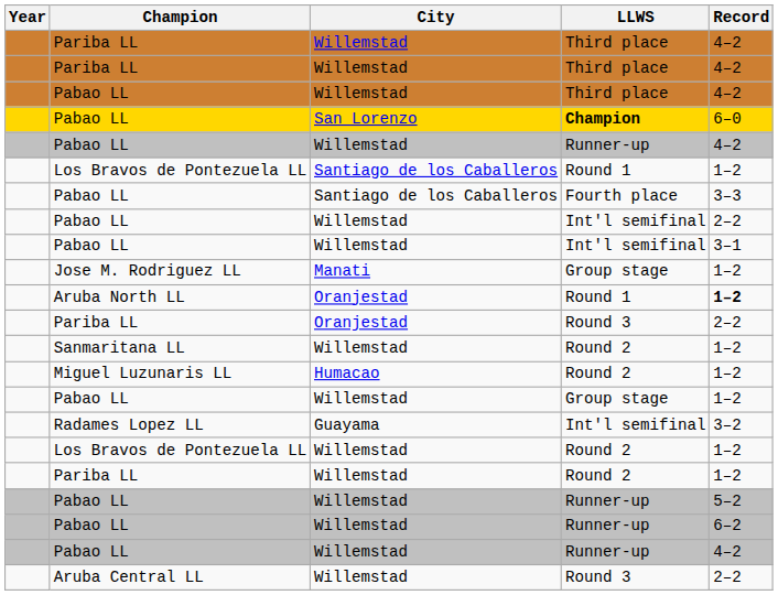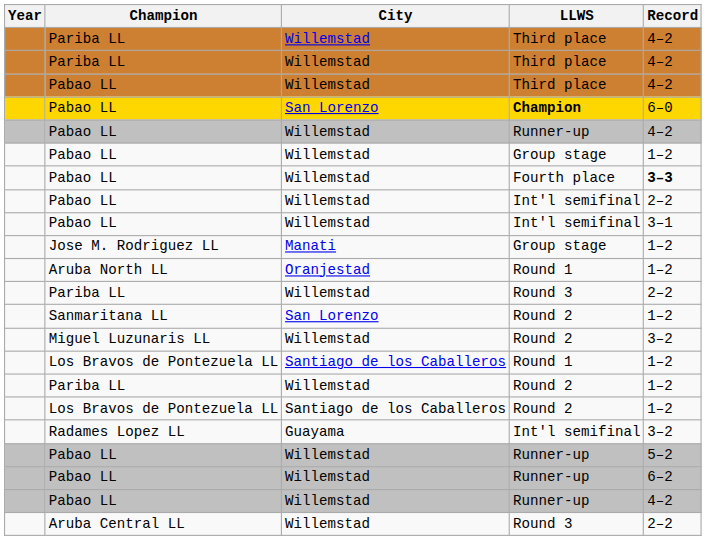 <table class="wikitable">
 <tr>
 <th>Year</th>
 <th>Champion</th>
 <th>City</th>
 <th>LLWS</th>
 <th>Record</th>
 </tr>
 <tr bgcolor=CD7F32>
 <td></td>
 <td>Pariba LL</td>
 <td> <a href='#'>Willemstad</a></td>
 <td>Third place</td>
 <td>4–2</td>
 </tr>
 <tr bgcolor=CD7F32>
 <td></td>
 <td>Pariba LL</td>
 <td> Willemstad</td>
 <td>Third place</td>
 <td>4–2</td>
 </tr>
 <tr bgcolor=CD7F32>
 <td></td>
 <td>Pabao LL</td>
 <td> Willemstad</td>
 <td>Third place</td>
 <td>4–2</td>
 </tr>
 <tr bgcolor=gold>
 <td></td>
 <td>Pabao LL</td>
 <td> <a href='#'>San Lorenzo</a></td>
 <td><strong>Champion</strong></td>
 <td>6–0</td>
 </tr>
 <tr bgcolor=silver>
 <td></td>
 <td>Pabao LL</td>
 <td> Willemstad</td>
 <td>Runner-up</td>
 <td>4–2</td>
 </tr>
 <tr>
 <td></td>
-<td>Los Bravos de Pontezuela LL</td>
-<td> <a href='#'>Santiago de los Caballeros</a></td>
-<td>Round 1</td>
+<td>Pabao LL</td>
+<td> Willemstad</td>
+<td>Group stage</td>
 <td>1–2</td>
 </tr>
 <tr>
 <td></td>
 <td>Pabao LL</td>
-<td> Santiago de los Caballeros</td>
+<td> Willemstad</td>
 <td>Fourth place</td>
-<td>3–3</td>
+<td><strong>3–3</strong></td>
 </tr>
 <tr>
 <td></td>
 <td>Pabao LL</td>
 <td> Willemstad</td>
 <td>Int'l semifinal</td>
 <td>2–2</td>
 </tr>
 <tr>
 <td></td>
 <td>Pabao LL</td>
 <td> Willemstad</td>
 <td>Int'l semifinal</td>
 <td>3–1</td>
 </tr>
 <tr>
 <td></td>
 <td>Jose M. Rodriguez LL</td>
 <td> <a href='#'>Manati</a></td>
 <td>Group stage</td>
 <td>1–2</td>
 </tr>
 <tr>
 <td></td>
 <td>Aruba North LL</td>
 <td> <a href='#'>Oranjestad</a></td>
 <td>Round 1</td>
-<td><strong>1–2</strong></td>
+<td>1–2</td>
 </tr>
 <tr>
 <td></td>
 <td>Pariba LL</td>
-<td> <a href='#'>Oranjestad</a></td>
+<td> Willemstad</td>
 <td>Round 3</td>
 <td>2–2</td>
 </tr>
 <tr>
 <td></td>
 <td>Sanmaritana LL</td>
+<td> <a href='#'>San Lorenzo</a></td>
+<td>Round 2</td>
+<td>1–2</td>
+</tr>
+<tr>
+<td></td>
+<td>Miguel Luzunaris LL</td>
+<td> Willemstad</td>
+<td>Round 2</td>
+<td>3–2</td>
+</tr>
+<tr>
+<td></td>
+<td>Los Bravos de Pontezuela LL</td>
+<td> <a href='#'>Santiago de los Caballeros</a></td>
+<td>Round 1</td>
+<td>1–2</td>
+</tr>
+<tr>
+<td></td>
+<td>Pariba LL</td>
 <td> Willemstad</td>
 <td>Round 2</td>
 <td>1–2</td>
 </tr>
 <tr>
 <td></td>
-<td>Miguel Luzunaris LL</td>
-<td> <a href='#'>Humacao</a></td>
+<td>Los Bravos de Pontezuela LL</td>
+<td> Santiago de los Caballeros</td>
 <td>Round 2</td>
-<td>1–2</td>
-</tr>
-<tr>
-<td></td>
-<td>Pabao LL</td>
-<td> Willemstad</td>
-<td>Group stage</td>
 <td>1–2</td>
 </tr>
 <tr>
 <td></td>
 <td>Radames Lopez LL</td>
 <td> Guayama</td>
 <td>Int'l semifinal</td>
 <td>3–2</td>
-</tr>
-<tr>
-<td></td>
-<td>Los Bravos de Pontezuela LL</td>
-<td> Willemstad</td>
-<td>Round 2</td>
-<td>1–2</td>
-</tr>
-<tr>
-<td></td>
-<td>Pariba LL</td>
-<td> Willemstad</td>
-<td>Round 2</td>
-<td>1–2</td>
 </tr>
 <tr bgcolor=silver>
 <td></td>
 <td>Pabao LL</td>
 <td> Willemstad</td>
 <td>Runner-up</td>
 <td>5–2</td>
 </tr>
 <tr bgcolor=silver>
 <td></td>
 <td>Pabao LL</td>
 <td> Willemstad</td>
 <td>Runner-up</td>
 <td>6–2</td>
 </tr>
 <tr bgcolor=silver>
 <td></td>
 <td>Pabao LL</td>
 <td> Willemstad</td>
 <td>Runner-up</td>
 <td>4–2</td>
 </tr>
 <tr>
 <td></td>
 <td>Aruba Central LL</td>
 <td> Willemstad</td>
 <td>Round 3</td>
 <td>2–2</td>
 </tr>
 </table>
